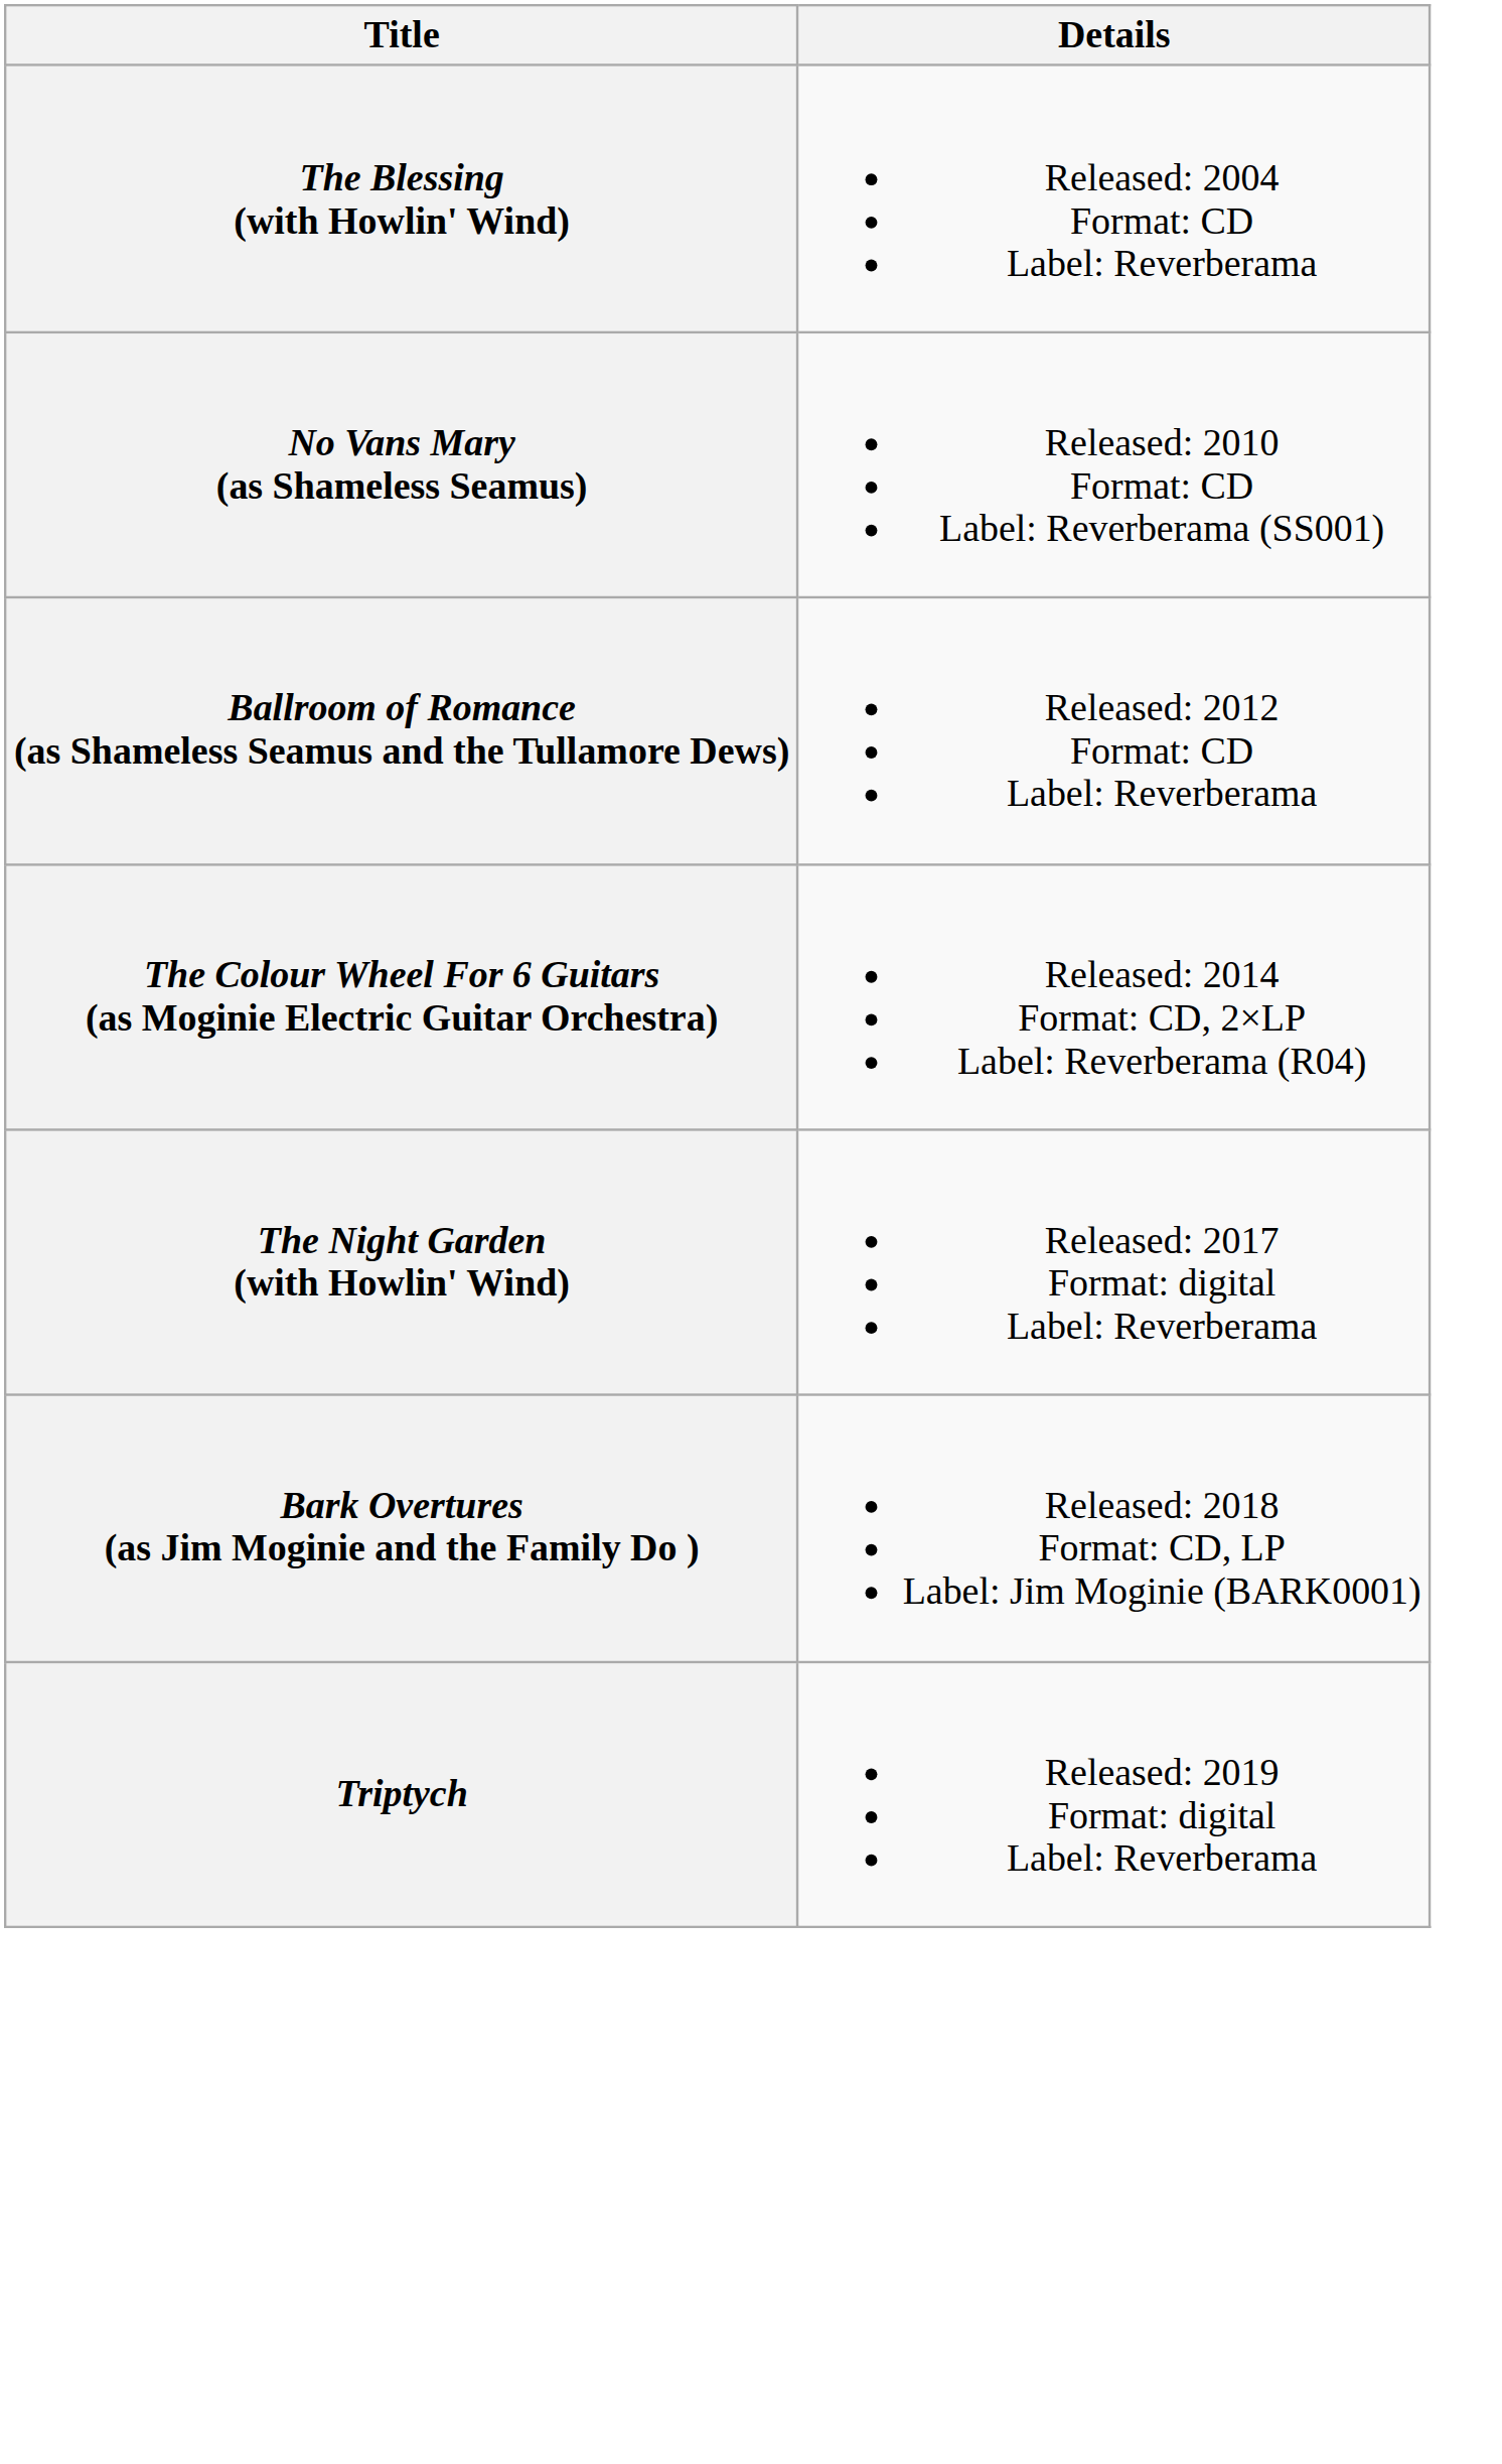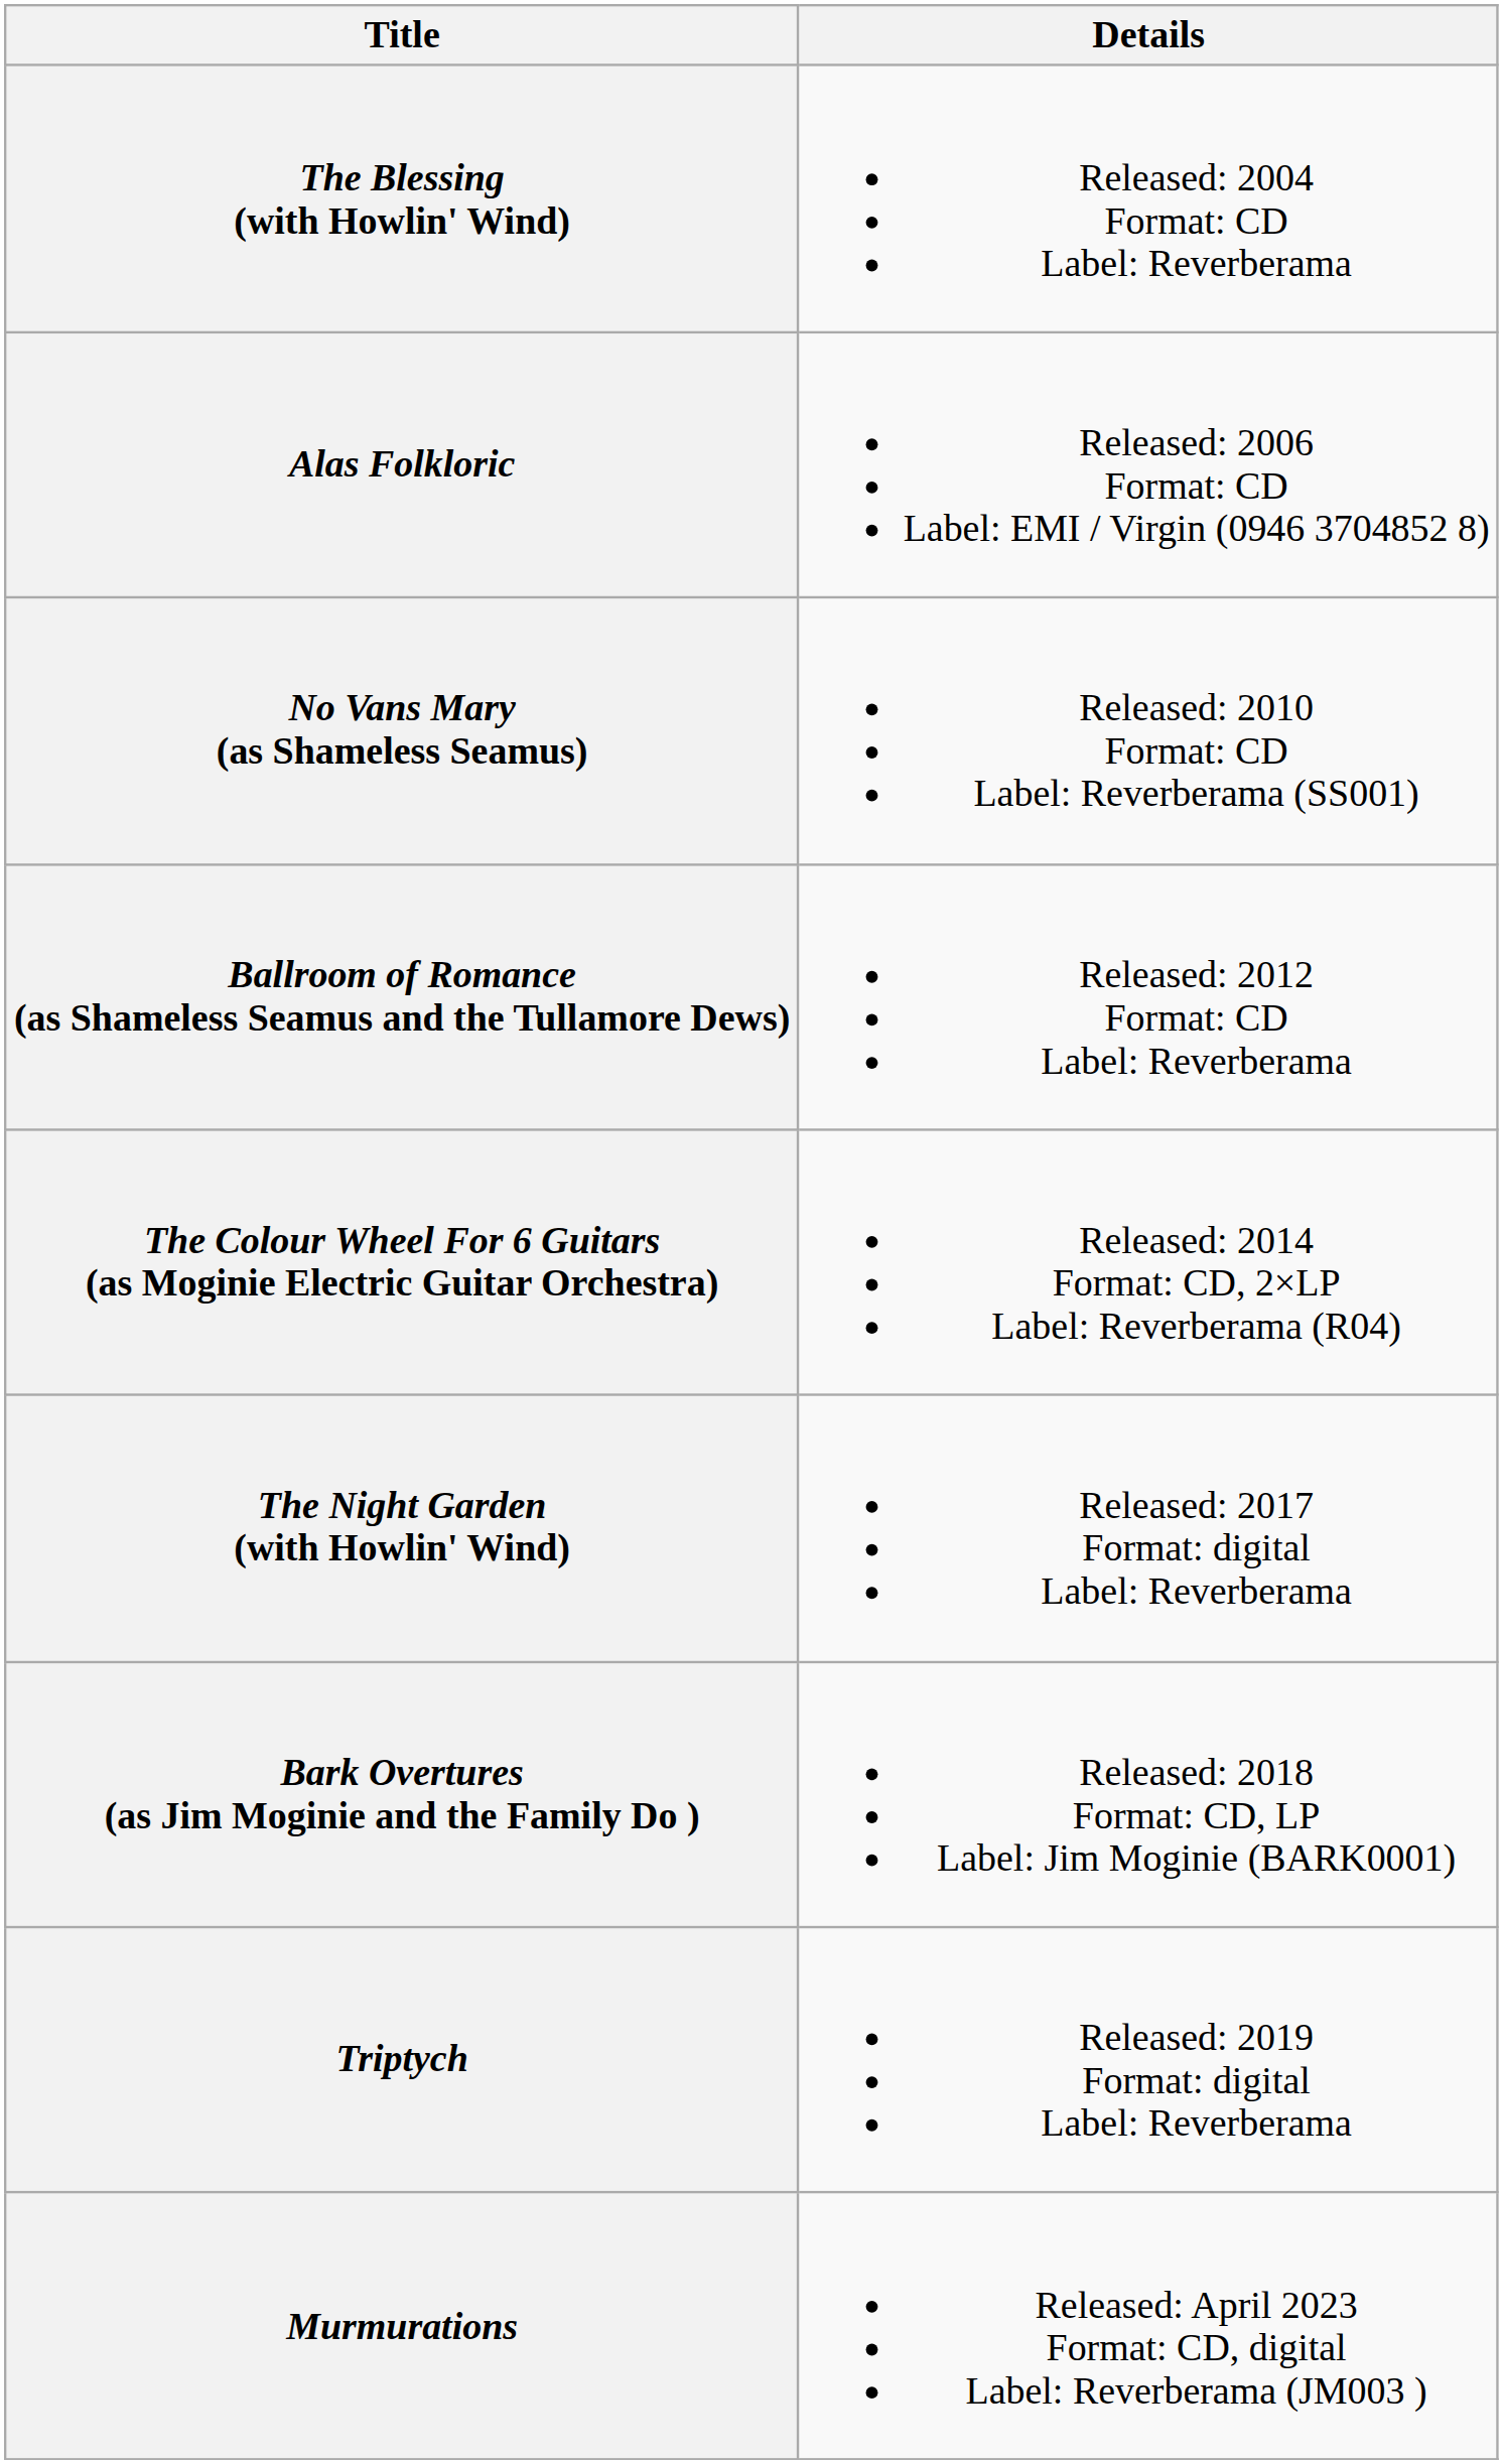 <table class="wikitable plainrowheaders" style="text-align:center;" border="1">
 <tr>
 <th>Title</th>
 <th>Details</th>
 </tr>
 <tr>
 <th scope="row"><em>The Blessing</em> <br>(with Howlin' Wind)</th>
 <td><br><ul><li>Released: 2004</li><li>Format: CD</li><li>Label: Reverberama</li></ul></td>
+</tr>
+<tr>
+<th scope="row"><em>Alas Folkloric</em></th>
+<td><br><ul><li>Released: 2006</li><li>Format: CD</li><li>Label: EMI / Virgin (0946 3704852 8)</li></ul></td>
 </tr>
 <tr>
 <th scope="row"><em>No Vans Mary</em> <br> (as Shameless Seamus)</th>
 <td><br><ul><li>Released: 2010</li><li>Format: CD</li><li>Label: Reverberama (SS001)</li></ul></td>
 </tr>
 <tr>
 <th scope="row"><em>Ballroom of Romance</em> <br> (as Shameless Seamus and the Tullamore Dews)</th>
 <td><br><ul><li>Released: 2012</li><li>Format: CD</li><li>Label: Reverberama</li></ul></td>
 </tr>
 <tr>
 <th scope="row"><em>The Colour Wheel For 6 Guitars</em> <br> (as Moginie Electric Guitar Orchestra)</th>
 <td><br><ul><li>Released: 2014</li><li>Format: CD, 2×LP</li><li>Label: Reverberama (R04)</li></ul></td>
 </tr>
 <tr>
 <th scope="row"><em>The Night Garden</em> <br>(with Howlin' Wind)</th>
 <td><br><ul><li>Released: 2017</li><li>Format: digital</li><li>Label: Reverberama</li></ul></td>
 </tr>
 <tr>
 <th scope="row"><em>Bark Overtures</em> <br> (as Jim Moginie and the Family Do )</th>
 <td><br><ul><li>Released: 2018</li><li>Format: CD, LP</li><li>Label: Jim Moginie (BARK0001)</li></ul></td>
 </tr>
 <tr>
 <th scope="row"><em>Triptych</em></th>
 <td><br><ul><li>Released: 2019</li><li>Format: digital</li><li>Label: Reverberama</li></ul></td>
 </tr>
 <tr>
+<th scope="row"><em>Murmurations</em></th>
+<td><br><ul><li>Released: April 2023</li><li>Format: CD, digital</li><li>Label: Reverberama (JM003 )</li></ul></td>
+</tr>
+<tr>
 </tr>
 </table>
